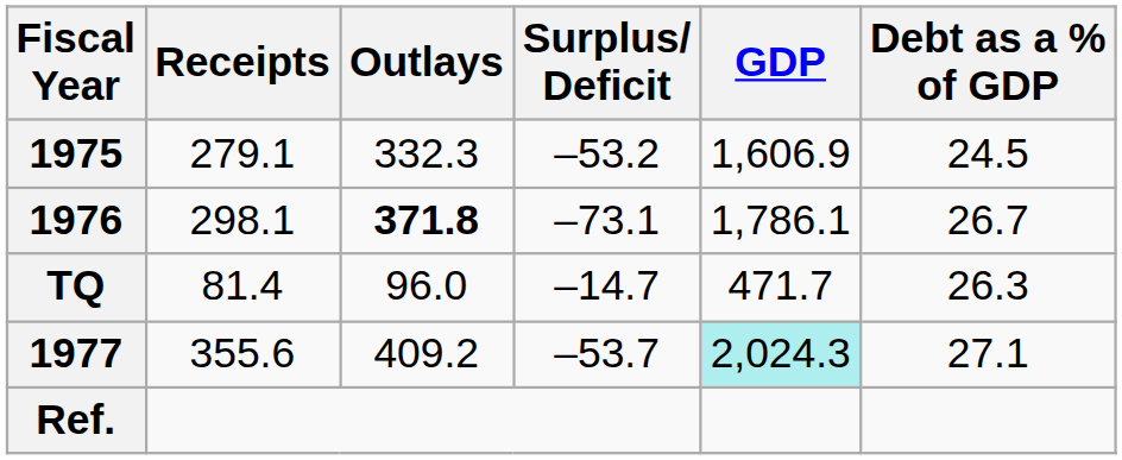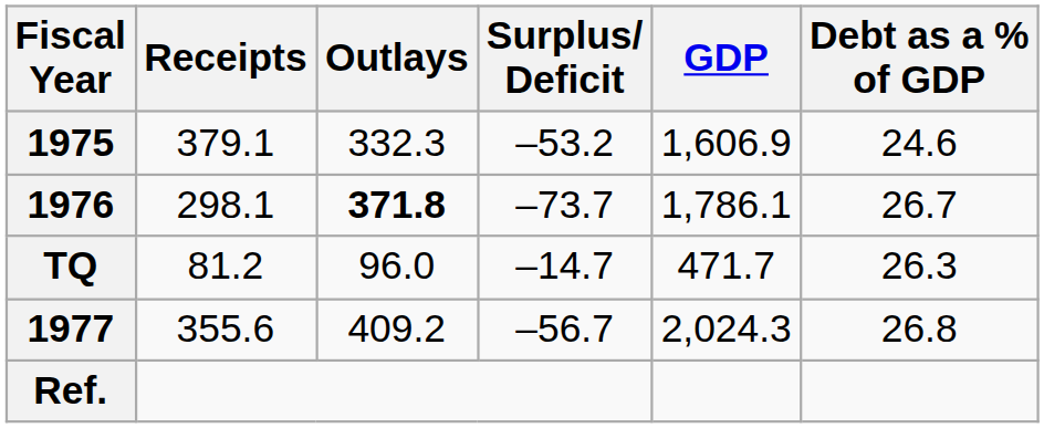 <table class="wikitable" align="right" style="margin-left:1em; text-align:center">
 <tr>
 <th>Fiscal<br>Year</th>
 <th>Receipts</th>
 <th>Outlays</th>
 <th>Surplus/<br>Deficit</th>
 <th><a href='#'>GDP</a></th>
 <th>Debt as a %<br>of GDP</th>
 </tr>
 <tr>
 <th>1975</th>
-<td>279.1</td>
+<td>379.1</td>
 <td>332.3</td>
 <td>–53.2</td>
 <td>1,606.9</td>
-<td>24.5</td>
+<td>24.6</td>
 </tr>
 <tr>
 <th>1976</th>
 <td>298.1</td>
 <td><strong>371.8</strong></td>
-<td>–73.1</td>
+<td>–73.7</td>
 <td>1,786.1</td>
 <td>26.7</td>
 </tr>
 <tr>
 <th>TQ</th>
-<td>81.4</td>
+<td>81.2</td>
 <td>96.0</td>
 <td>–14.7</td>
 <td>471.7</td>
 <td>26.3</td>
 </tr>
 <tr>
 <th>1977</th>
 <td>355.6</td>
 <td>409.2</td>
-<td>–53.7</td>
-<td style="background: paleturquoise;">2,024.3</td>
-<td>27.1</td>
+<td>–56.7</td>
+<td>2,024.3</td>
+<td>26.8</td>
 </tr>
 <tr>
 <th>Ref.</th>
 <td colspan=3></td>
 <td></td>
 <td></td>
 </tr>
 </table>
